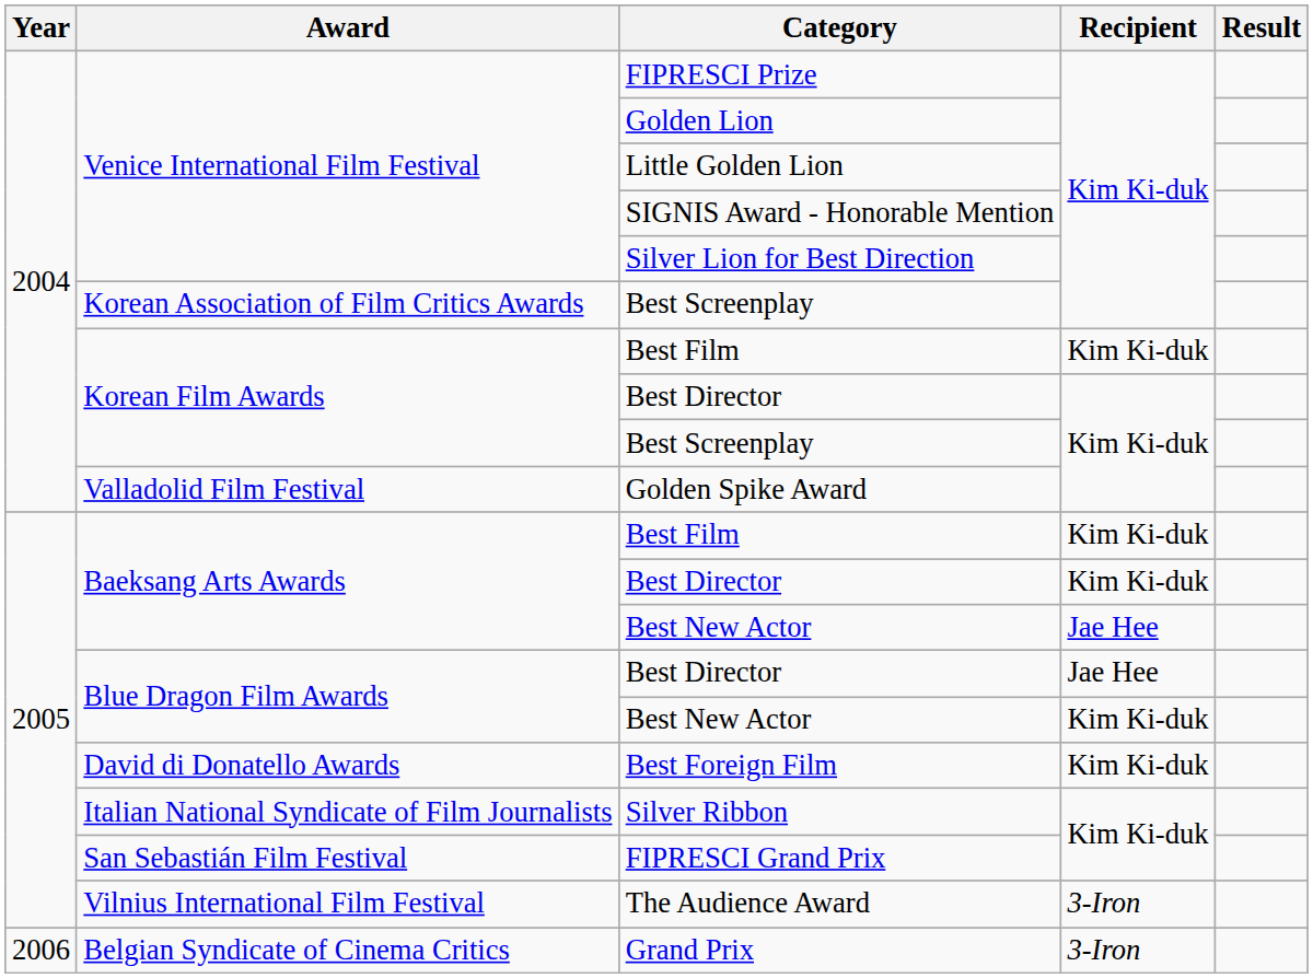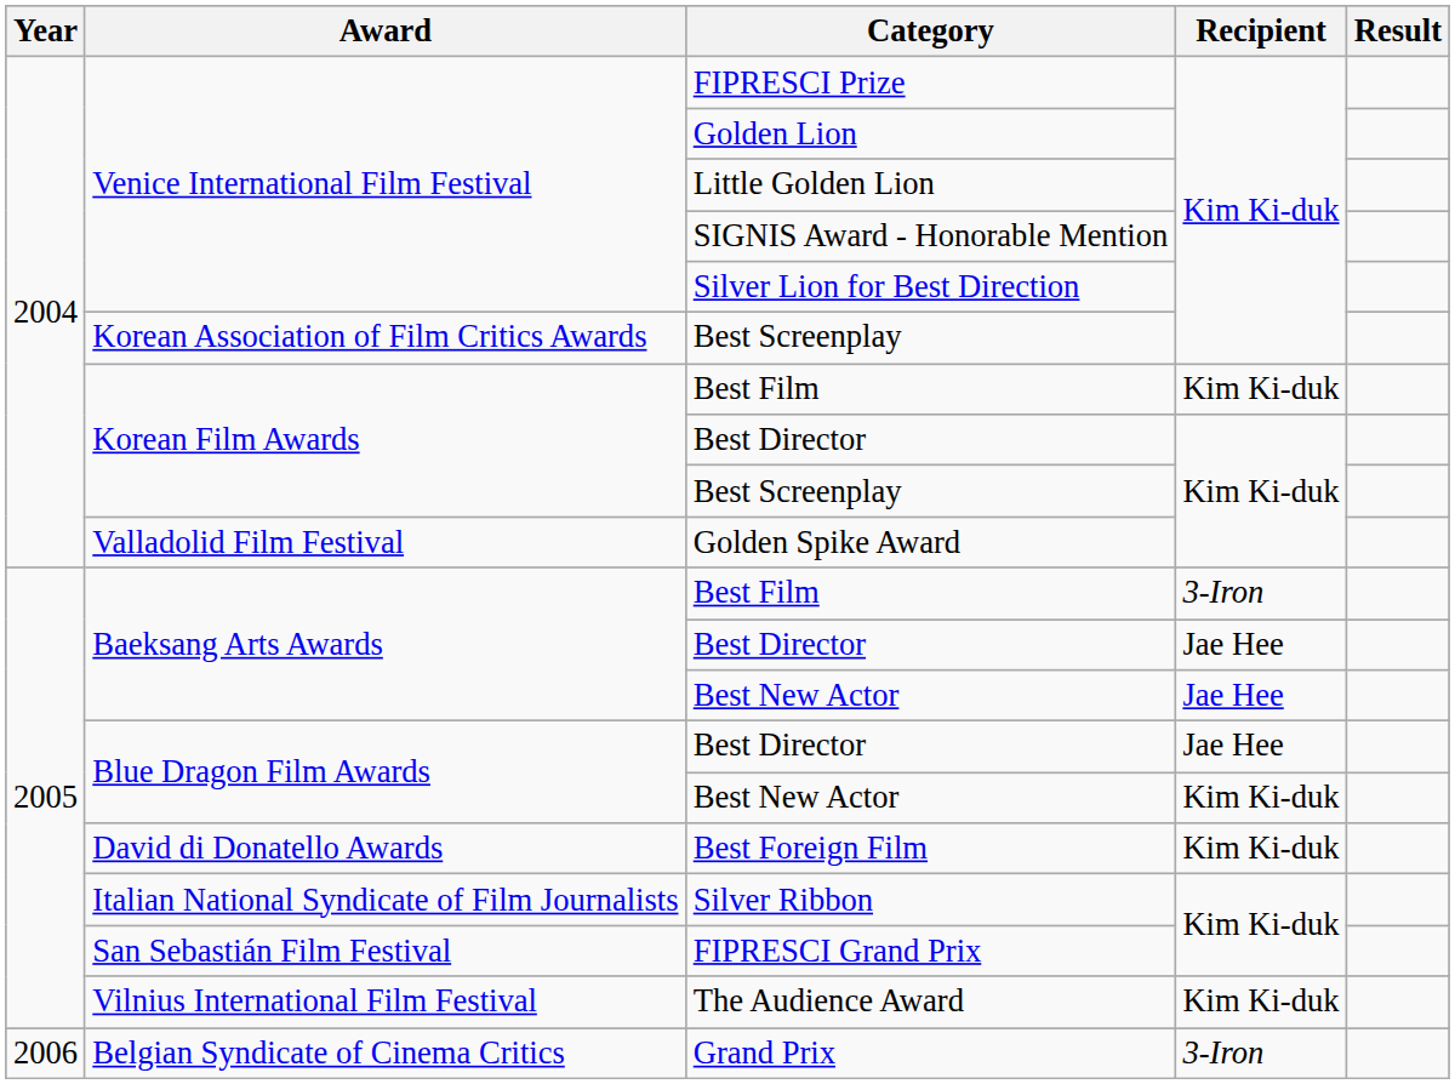 <table class="wikitable">
 <tr>
 <th>Year</th>
 <th>Award</th>
 <th>Category</th>
 <th>Recipient</th>
 <th>Result</th>
 </tr>
 <tr>
 <td rowspan=10>2004</td>
 <td rowspan=5><a href='#'>Venice International Film Festival</a></td>
 <td><a href='#'>FIPRESCI Prize</a></td>
 <td rowspan="6"><a href='#'>Kim Ki-duk</a></td>
 <td></td>
 </tr>
 <tr>
 <td><a href='#'>Golden Lion</a></td>
 <td></td>
 </tr>
 <tr>
 <td>Little Golden Lion</td>
 <td></td>
 </tr>
 <tr>
 <td>SIGNIS Award - Honorable Mention</td>
 <td></td>
 </tr>
 <tr>
 <td><a href='#'>Silver Lion for Best Direction</a></td>
 <td></td>
 </tr>
 <tr>
 <td><a href='#'>Korean Association of Film Critics Awards</a></td>
 <td>Best Screenplay</td>
 <td></td>
 </tr>
 <tr>
 <td rowspan=3><a href='#'>Korean Film Awards</a></td>
 <td>Best Film</td>
 <td>Kim Ki-duk</td>
 <td></td>
 </tr>
 <tr>
 <td>Best Director</td>
 <td rowspan="3">Kim Ki-duk</td>
 <td></td>
 </tr>
 <tr>
 <td>Best Screenplay</td>
 <td></td>
 </tr>
 <tr>
 <td><a href='#'>Valladolid Film Festival</a></td>
 <td>Golden Spike Award</td>
 <td></td>
 </tr>
 <tr>
 <td rowspan=9>2005</td>
 <td rowspan=3><a href='#'>Baeksang Arts Awards</a></td>
 <td><a href='#'>Best Film</a></td>
-<td>Kim Ki-duk</td>
+<td><em>3-Iron</em></td>
 <td></td>
 </tr>
 <tr>
 <td><a href='#'>Best Director</a></td>
-<td>Kim Ki-duk</td>
+<td>Jae Hee</td>
 <td></td>
 </tr>
 <tr>
 <td><a href='#'>Best New Actor</a></td>
 <td><a href='#'>Jae Hee</a></td>
 <td></td>
 </tr>
 <tr>
 <td rowspan=2><a href='#'>Blue Dragon Film Awards</a></td>
 <td>Best Director</td>
 <td>Jae Hee</td>
 <td></td>
 </tr>
 <tr>
 <td>Best New Actor</td>
 <td>Kim Ki-duk</td>
 <td></td>
 </tr>
 <tr>
 <td><a href='#'>David di Donatello Awards</a></td>
 <td><a href='#'>Best Foreign Film</a></td>
 <td>Kim Ki-duk</td>
 <td></td>
 </tr>
 <tr>
 <td><a href='#'>Italian National Syndicate of Film Journalists</a></td>
 <td><a href='#'>Silver Ribbon</a></td>
 <td rowspan="2">Kim Ki-duk</td>
 <td></td>
 </tr>
 <tr>
 <td><a href='#'>San Sebastián Film Festival</a></td>
 <td><a href='#'>FIPRESCI Grand Prix</a></td>
 <td></td>
 </tr>
 <tr>
 <td><a href='#'>Vilnius International Film Festival</a></td>
 <td>The Audience Award</td>
-<td><em>3-Iron</em></td>
+<td>Kim Ki-duk</td>
 <td></td>
 </tr>
 <tr>
 <td>2006</td>
 <td><a href='#'>Belgian Syndicate of Cinema Critics</a></td>
 <td><a href='#'>Grand Prix</a></td>
 <td><em>3-Iron</em></td>
 <td></td>
 </tr>
 <tr>
 </tr>
 </table>
